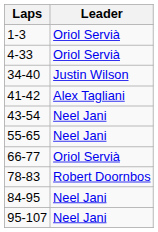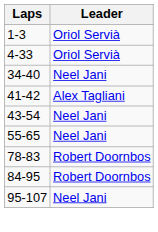 <table class="wikitable">
 <tr>
 <th>Laps</th>
 <th>Leader</th>
 </tr>
 <tr>
 <td>1-3</td>
 <td><a href='#'>Oriol Servià</a></td>
 </tr>
 <tr>
 <td>4-33</td>
 <td><a href='#'>Oriol Servià</a></td>
 </tr>
 <tr>
 <td>34-40</td>
-<td><a href='#'>Justin Wilson</a></td>
+<td><a href='#'>Neel Jani</a></td>
 </tr>
 <tr>
 <td>41-42</td>
 <td><a href='#'>Alex Tagliani</a></td>
 </tr>
 <tr>
 <td>43-54</td>
 <td><a href='#'>Neel Jani</a></td>
 </tr>
 <tr>
 <td>55-65</td>
 <td><a href='#'>Neel Jani</a></td>
 </tr>
 <tr>
-<td>66-77</td>
-<td><a href='#'>Oriol Servià</a></td>
-</tr>
-<tr>
 <td>78-83</td>
 <td><a href='#'>Robert Doornbos</a></td>
 </tr>
 <tr>
 <td>84-95</td>
-<td><a href='#'>Neel Jani</a></td>
+<td><a href='#'>Robert Doornbos</a></td>
 </tr>
 <tr>
 <td>95-107</td>
 <td><a href='#'>Neel Jani</a></td>
 </tr>
 </table>
